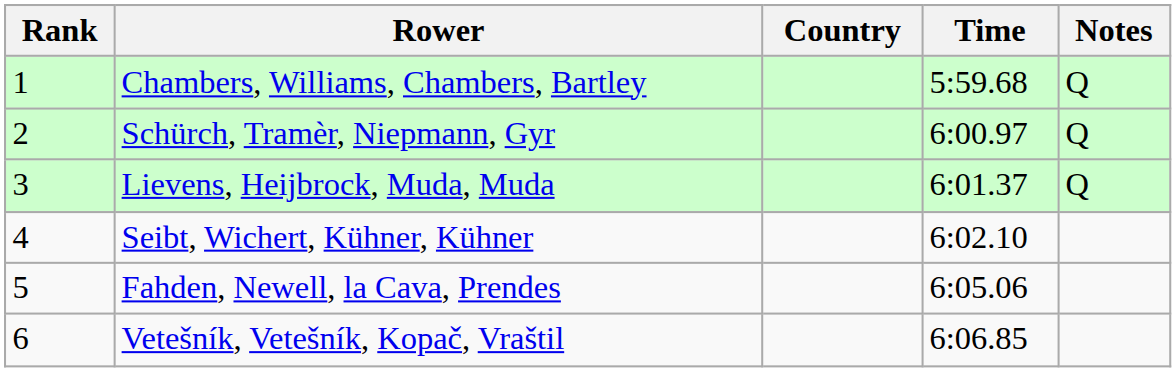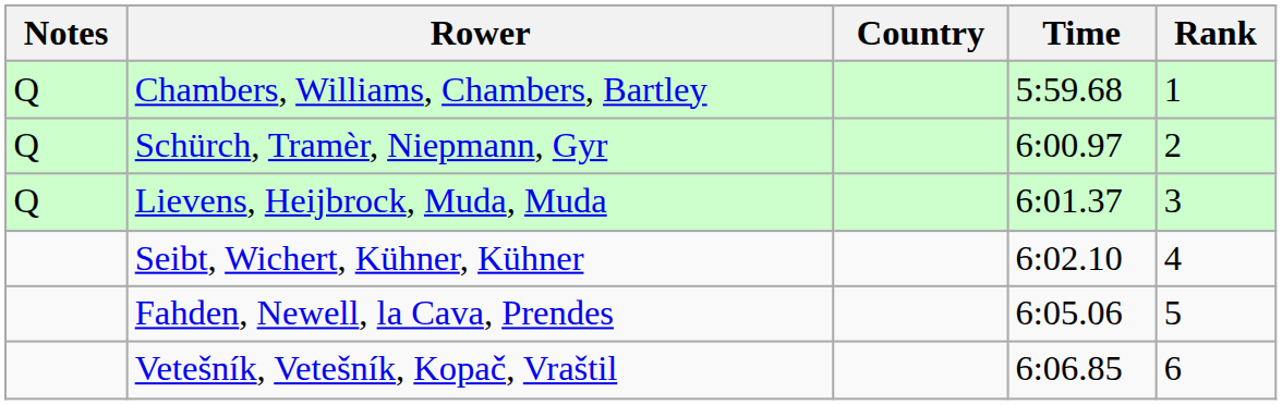 <table class="wikitable sortable" width=65%>
 <tr>
-<th>Rank</th>
+<th>Notes</th>
 <th>Rower</th>
 <th>Country</th>
 <th>Time</th>
-<th>Notes</th>
+<th>Rank</th>
 </tr>
 <tr bgcolor=ccffcc>
-<td>1</td>
+<td>Q</td>
 <td><a href='#'>Chambers</a>, <a href='#'>Williams</a>, <a href='#'>Chambers</a>, <a href='#'>Bartley</a></td>
 <td></td>
 <td>5:59.68</td>
-<td>Q</td>
+<td>1</td>
 </tr>
 <tr bgcolor=ccffcc>
-<td>2</td>
+<td>Q</td>
 <td><a href='#'>Schürch</a>, <a href='#'>Tramèr</a>, <a href='#'>Niepmann</a>, <a href='#'>Gyr</a></td>
 <td></td>
 <td>6:00.97</td>
-<td>Q</td>
+<td>2</td>
 </tr>
 <tr bgcolor=ccffcc>
-<td>3</td>
+<td>Q</td>
 <td><a href='#'>Lievens</a>, <a href='#'>Heijbrock</a>, <a href='#'>Muda</a>, <a href='#'>Muda</a></td>
 <td></td>
 <td>6:01.37</td>
-<td>Q</td>
+<td>3</td>
 </tr>
 <tr>
-<td>4</td>
+<td></td>
 <td><a href='#'>Seibt</a>, <a href='#'>Wichert</a>, <a href='#'>Kühner</a>, <a href='#'>Kühner</a></td>
 <td></td>
 <td>6:02.10</td>
-<td></td>
+<td>4</td>
 </tr>
 <tr>
-<td>5</td>
+<td></td>
 <td><a href='#'>Fahden</a>, <a href='#'>Newell</a>, <a href='#'>la Cava</a>, <a href='#'>Prendes</a></td>
 <td></td>
 <td>6:05.06</td>
-<td></td>
+<td>5</td>
 </tr>
 <tr>
-<td>6</td>
+<td></td>
 <td><a href='#'>Vetešník</a>, <a href='#'>Vetešník</a>, <a href='#'>Kopač</a>, <a href='#'>Vraštil</a></td>
 <td></td>
 <td>6:06.85</td>
-<td></td>
+<td>6</td>
 </tr>
 </table>
